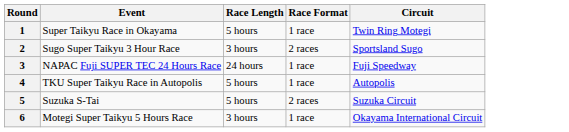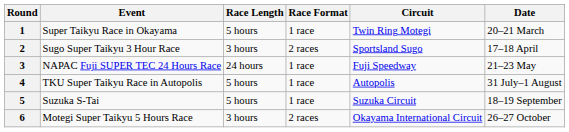 <table class="wikitable mw-collapsible" style="font-size: 85%">
 <tr>
 <th>Round</th>
 <th>Event</th>
 <th>Race Length</th>
 <th>Race Format</th>
 <th>Circuit</th>
+<th>Date</th>
 </tr>
 <tr>
 <th>1</th>
 <td>Super Taikyu Race in Okayama</td>
 <td>5 hours</td>
 <td>1 race</td>
 <td><a href='#'>Twin Ring Motegi</a></td>
+<td>20–21 March</td>
 </tr>
 <tr>
 <th>2</th>
 <td>Sugo Super Taikyu 3 Hour Race</td>
 <td>3 hours</td>
 <td>2 races</td>
 <td><a href='#'>Sportsland Sugo</a></td>
+<td>17–18 April</td>
 </tr>
 <tr>
 <th>3</th>
 <td>NAPAC <a href='#'>Fuji SUPER TEC 24 Hours Race</a></td>
 <td>24 hours</td>
 <td>1 race</td>
 <td><a href='#'>Fuji Speedway</a></td>
+<td>21–23 May</td>
 </tr>
 <tr>
 <th>4</th>
 <td>TKU Super Taikyu Race in Autopolis</td>
 <td>5 hours</td>
 <td>1 race</td>
 <td><a href='#'>Autopolis</a></td>
+<td>31 July–1 August</td>
 </tr>
 <tr>
 <th>5</th>
 <td>Suzuka S-Tai</td>
 <td>5 hours</td>
-<td>2 races</td>
+<td>1 race</td>
 <td><a href='#'>Suzuka Circuit</a></td>
+<td>18–19 September</td>
 </tr>
 <tr>
 <th>6</th>
 <td>Motegi Super Taikyu 5 Hours Race</td>
 <td>3 hours</td>
-<td>1 race</td>
+<td>2 races</td>
 <td><a href='#'>Okayama International Circuit</a></td>
+<td>26–27 October</td>
 </tr>
 </table>
